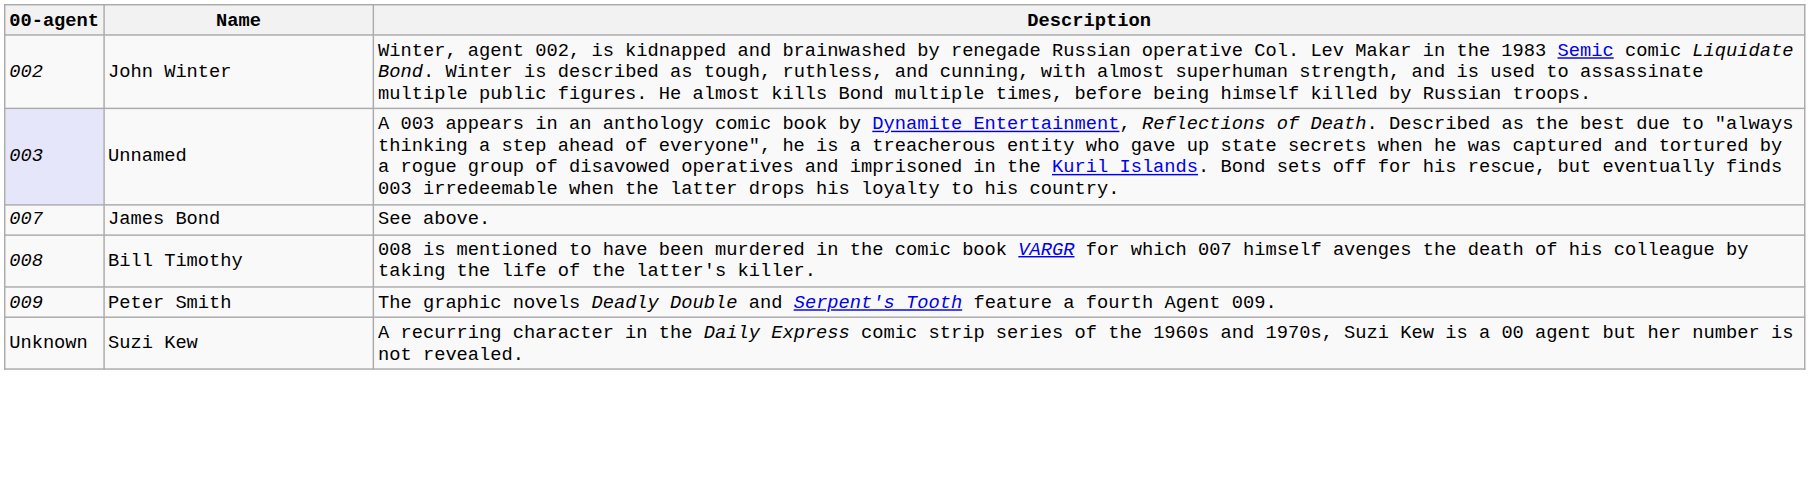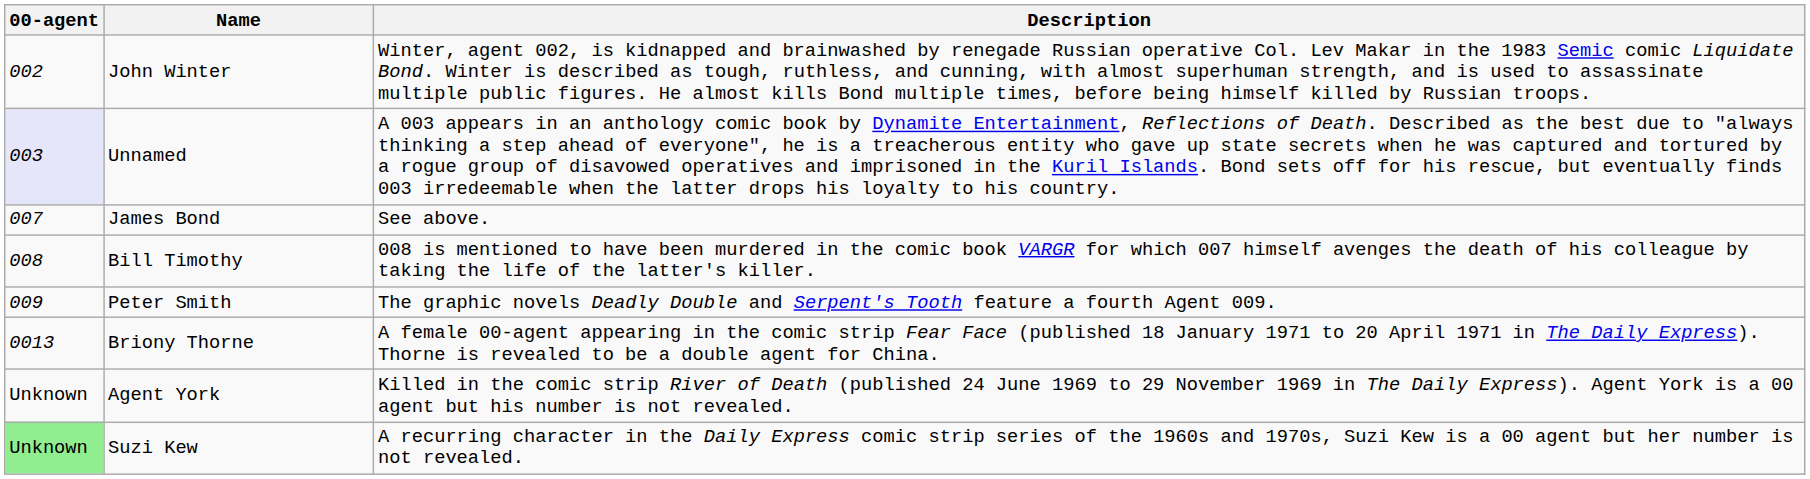 <table class="wikitable">
 <tr>
 <th style="white-space:nowrap;">00-agent</th>
 <th style="width:15%;">Name</th>
 <th>Description</th>
 </tr>
 <tr>
 <td><em>002</em></td>
 <td>John Winter</td>
 <td>Winter, agent 002, is kidnapped and brainwashed by renegade Russian operative Col. Lev Makar in the 1983 <a href='#'>Semic</a> comic <em>Liquidate Bond</em>. Winter is described as tough, ruthless, and cunning, with almost superhuman strength, and is used to assassinate multiple public figures. He almost kills Bond multiple times, before being himself killed by Russian troops.</td>
 </tr>
 <tr>
 <td style="background: lavender;"><em>003</em></td>
 <td>Unnamed</td>
 <td>A 003 appears in an anthology comic book by <a href='#'>Dynamite Entertainment</a>, <em>Reflections of Death</em>. Described as the best due to "always thinking a step ahead of everyone", he is a treacherous entity who gave up state secrets when he was captured and tortured by a rogue group of disavowed operatives and imprisoned in the <a href='#'>Kuril Islands</a>. Bond sets off for his rescue, but eventually finds 003 irredeemable when the latter drops his loyalty to his country.</td>
 </tr>
 <tr>
 <td><em>007</em></td>
 <td>James Bond</td>
 <td>See above.</td>
 </tr>
 <tr>
 <td><em>008</em></td>
 <td>Bill Timothy</td>
 <td>008 is mentioned to have been murdered in the comic book <em><a href='#'>VARGR</a></em> for which 007 himself avenges the death of his colleague by taking the life of the latter's killer.</td>
 </tr>
 <tr>
 <td><em>009</em></td>
 <td>Peter Smith</td>
 <td>The graphic novels <em>Deadly Double</em> and <em><a href='#'>Serpent's Tooth</a></em> feature a fourth Agent 009.</td>
 </tr>
 <tr>
+<td><em>0013</em></td>
+<td>Briony Thorne</td>
+<td>A female 00-agent appearing in the comic strip <em>Fear Face</em> (published 18 January 1971 to 20 April 1971 in <em><a href='#'>The Daily Express</a></em>). Thorne is revealed to be a double agent for China.</td>
+</tr>
+<tr>
 <td>Unknown</td>
+<td>Agent York</td>
+<td>Killed in the comic strip <em>River of Death</em> (published 24 June 1969 to 29 November 1969 in <em>The Daily Express</em>). Agent York is a 00 agent but his number is not revealed.</td>
+</tr>
+<tr>
+<td style="background: lightgreen;">Unknown</td>
 <td>Suzi Kew</td>
 <td>A recurring character in the <em>Daily Express</em> comic strip series of the 1960s and 1970s, Suzi Kew is a 00 agent but her number is not revealed.</td>
 </tr>
 </table>
